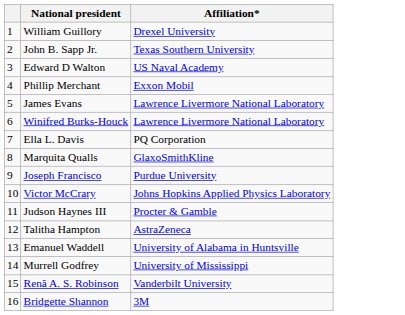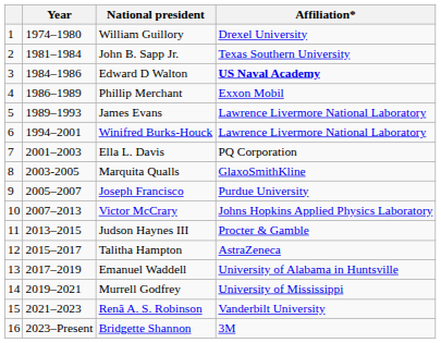 <table class="wikitable">
 <tr>
 <th></th>
+<th>Year</th>
 <th>National president</th>
 <th>Affiliation*</th>
 </tr>
 <tr>
 <td>1</td>
+<td>1974–1980</td>
 <td>William Guillory</td>
 <td><a href='#'>Drexel University</a></td>
 </tr>
 <tr>
 <td>2</td>
+<td>1981–1984</td>
 <td>John B. Sapp Jr.</td>
 <td><a href='#'>Texas Southern University</a></td>
 </tr>
 <tr>
 <td>3</td>
+<td>1984–1986</td>
 <td>Edward D Walton</td>
-<td><a href='#'>US Naval Academy</a></td>
+<td><strong><a href='#'>US Naval Academy</a></strong></td>
 </tr>
 <tr>
 <td>4</td>
+<td>1986–1989</td>
 <td>Phillip Merchant</td>
 <td><a href='#'>Exxon Mobil</a></td>
 </tr>
 <tr>
 <td>5</td>
+<td>1989–1993</td>
 <td>James Evans</td>
 <td><a href='#'>Lawrence Livermore National Laboratory</a></td>
 </tr>
 <tr>
 <td>6</td>
+<td>1994–2001</td>
 <td><a href='#'>Winifred Burks-Houck</a></td>
 <td><a href='#'>Lawrence Livermore National Laboratory</a></td>
 </tr>
 <tr>
 <td>7</td>
+<td>2001–2003</td>
 <td>Ella L. Davis</td>
 <td>PQ Corporation</td>
 </tr>
 <tr>
 <td>8</td>
+<td>2003-2005</td>
 <td>Marquita Qualls</td>
 <td><a href='#'>GlaxoSmithKline</a></td>
 </tr>
 <tr>
 <td>9</td>
+<td>2005–2007</td>
 <td><a href='#'>Joseph Francisco</a></td>
 <td><a href='#'>Purdue University</a></td>
 </tr>
 <tr>
 <td>10</td>
+<td>2007–2013</td>
 <td><a href='#'>Victor McCrary</a></td>
 <td><a href='#'>Johns Hopkins Applied Physics Laboratory</a></td>
 </tr>
 <tr>
 <td>11</td>
+<td>2013–2015</td>
 <td>Judson Haynes III</td>
 <td><a href='#'>Procter & Gamble</a></td>
 </tr>
 <tr>
 <td>12</td>
+<td>2015–2017</td>
 <td>Talitha Hampton</td>
 <td><a href='#'>AstraZeneca</a></td>
 </tr>
 <tr>
 <td>13</td>
+<td>2017–2019</td>
 <td>Emanuel Waddell</td>
 <td><a href='#'>University of Alabama in Huntsville</a></td>
 </tr>
 <tr>
 <td>14</td>
+<td>2019–2021</td>
 <td>Murrell Godfrey</td>
 <td><a href='#'>University of Mississippi</a></td>
 </tr>
 <tr>
 <td>15</td>
+<td>2021–2023</td>
 <td><a href='#'>Renã A. S. Robinson</a></td>
 <td><a href='#'>Vanderbilt University</a></td>
 </tr>
 <tr>
 <td>16</td>
+<td>2023–Present</td>
 <td><a href='#'>Bridgette Shannon</a></td>
 <td><a href='#'>3M</a></td>
 </tr>
 </table>
